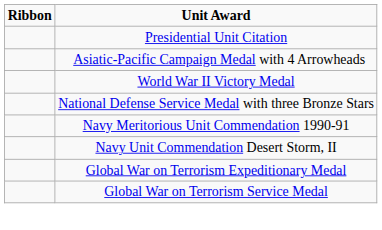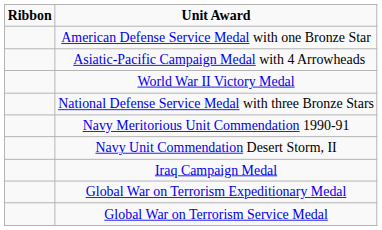 <table class="wikitable" style="text-align:center; clear: center">
 <tr>
 <td><strong>Ribbon</strong></td>
 <td><strong>Unit Award </strong></td>
 </tr>
 <tr>
 <td></td>
-<td><a href='#'>Presidential Unit Citation</a></td>
+<td><a href='#'>American Defense Service Medal</a> with one Bronze Star</td>
 </tr>
 <tr>
 <td></td>
 <td>  <a href='#'>Asiatic-Pacific Campaign Medal</a> with 4 Arrowheads</td>
 </tr>
 <tr>
 <td></td>
 <td><a href='#'>World War II Victory Medal</a></td>
 </tr>
 <tr>
 <td></td>
 <td><a href='#'>National Defense Service Medal</a> with three Bronze Stars</td>
 </tr>
 <tr>
 <td></td>
 <td><a href='#'>Navy Meritorious Unit Commendation</a> 1990-91</td>
 </tr>
 <tr>
 <td></td>
 <td><a href='#'>Navy Unit Commendation</a> Desert Storm, II</td>
 </tr>
 <tr>
 <td></td>
+<td><a href='#'>Iraq Campaign Medal</a></td>
+</tr>
+<tr>
+<td></td>
 <td><a href='#'>Global War on Terrorism Expeditionary Medal</a></td>
 </tr>
 <tr>
 <td></td>
 <td><a href='#'>Global War on Terrorism Service Medal</a></td>
 </tr>
 </table>
